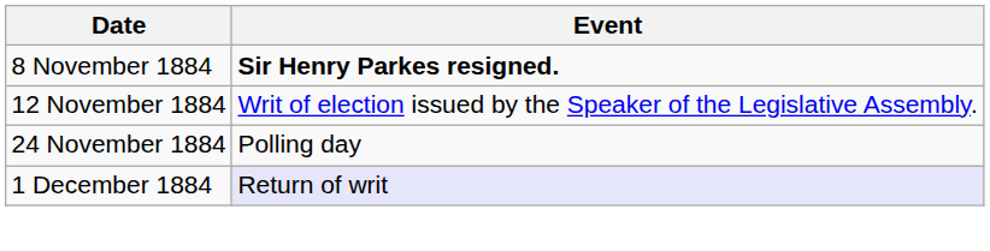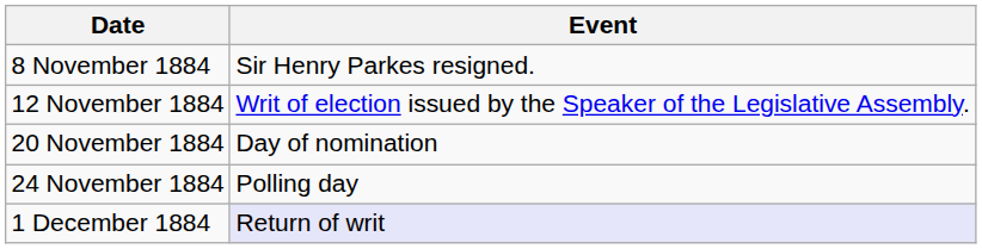 <table class="wikitable">
 <tr>
 <th>Date</th>
 <th>Event</th>
 </tr>
 <tr>
 <td>8 November 1884</td>
-<td><strong>Sir Henry Parkes resigned.</strong></td>
+<td>Sir Henry Parkes resigned.</td>
 </tr>
 <tr>
 <td>12 November 1884</td>
 <td><a href='#'>Writ of election</a> issued by the <a href='#'>Speaker of the Legislative Assembly</a>.</td>
+</tr>
+<tr>
+<td>20 November 1884</td>
+<td>Day of nomination</td>
 </tr>
 <tr>
 <td>24 November 1884</td>
 <td>Polling day</td>
 </tr>
 <tr>
 <td>1 December 1884</td>
 <td style="background: lavender;">Return of writ</td>
 </tr>
 </table>
